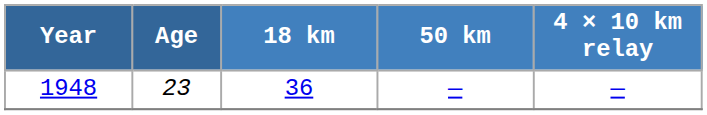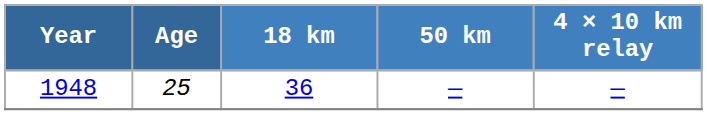 <table class="wikitable" style="font-size:95%; text-align:center; border:grey solid 1px; border-collapse:collapse; background:#ffffff;">
 <tr>
 <th style="background-color:#369; color:white; width:60px;"> Year </th>
 <th style="background-color:#369; color:white; width:40px;"> Age </th>
 <th style="background-color:#4180be; color:white; width:75px;"> 18 km </th>
 <th style="background-color:#4180be; color:white; width:75px;"> 50 km </th>
 <th style="background-color:#4180be; color:white; width:75px;"> 4 × 10 km <br> relay </th>
 </tr>
 <tr>
 <td><a href='#'>1948</a></td>
-<td><em>23</em></td>
+<td><em>25</em></td>
 <td><a href='#'>36</a></td>
 <td><a href='#'>—</a></td>
 <td><a href='#'>—</a></td>
 </tr>
 <tr>
 </tr>
 </table>
